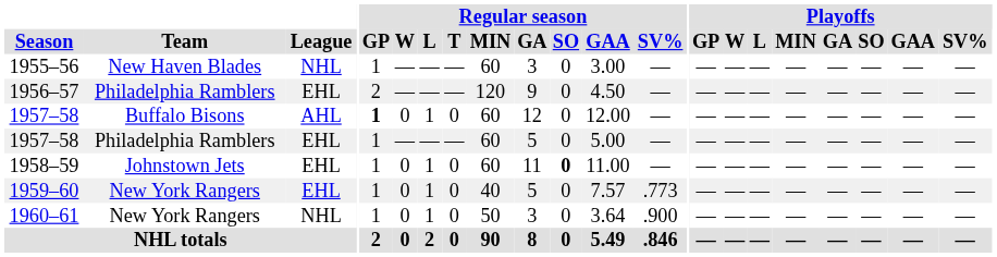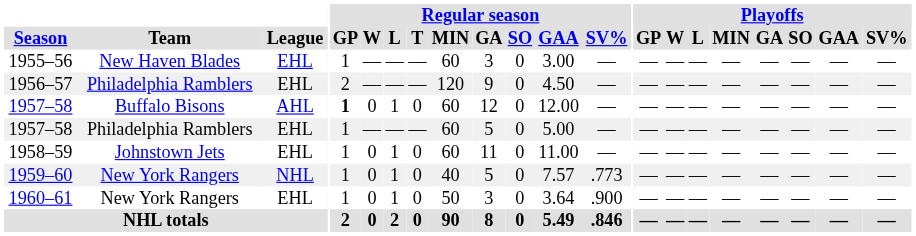 <table border="0" cellpadding="1" cellspacing="0" style="width:90%; text-align:center;">
 <tr bgcolor="#e0e0e0">
 <th colspan="3" bgcolor="#ffffff"></th>
 <th rowspan="99" bgcolor="#ffffff"></th>
 <th colspan="9" bgcolor="#e0e0e0"><a href='#'>Regular season</a></th>
 <th rowspan="99" bgcolor="#ffffff"></th>
 <th colspan="8" bgcolor="#e0e0e0"><a href='#'>Playoffs</a></th>
 </tr>
 <tr bgcolor="#e0e0e0">
 <th><a href='#'>Season</a></th>
 <th>Team</th>
 <th>League</th>
 <th>GP</th>
 <th>W</th>
 <th>L</th>
 <th>T</th>
 <th>MIN</th>
 <th>GA</th>
 <th><a href='#'>SO</a></th>
 <th><a href='#'>GAA</a></th>
 <th><a href='#'>SV%</a></th>
 <th>GP</th>
 <th>W</th>
 <th>L</th>
 <th>MIN</th>
 <th>GA</th>
 <th>SO</th>
 <th>GAA</th>
 <th>SV%</th>
 </tr>
 <tr>
 <td>1955–56</td>
 <td><a href='#'>New Haven Blades</a></td>
-<td><a href='#'>NHL</a></td>
+<td><a href='#'>EHL</a></td>
 <td>1</td>
 <td>—</td>
 <td>—</td>
 <td>—</td>
 <td>60</td>
 <td>3</td>
 <td>0</td>
 <td>3.00</td>
 <td>—</td>
 <td>—</td>
 <td>—</td>
 <td>—</td>
 <td>—</td>
 <td>—</td>
 <td>—</td>
 <td>—</td>
 <td>—</td>
 </tr>
 <tr bgcolor="#f0f0f0">
 <td>1956–57</td>
 <td><a href='#'>Philadelphia Ramblers</a></td>
 <td>EHL</td>
 <td>2</td>
 <td>—</td>
 <td>—</td>
 <td>—</td>
 <td>120</td>
 <td>9</td>
 <td>0</td>
 <td>4.50</td>
 <td>—</td>
 <td>—</td>
 <td>—</td>
 <td>—</td>
 <td>—</td>
 <td>—</td>
 <td>—</td>
 <td>—</td>
 <td>—</td>
 </tr>
 <tr>
 <td><a href='#'>1957–58</a></td>
 <td><a href='#'>Buffalo Bisons</a></td>
 <td><a href='#'>AHL</a></td>
 <td><strong>1</strong></td>
 <td>0</td>
 <td>1</td>
 <td>0</td>
 <td>60</td>
 <td>12</td>
 <td>0</td>
 <td>12.00</td>
 <td>—</td>
 <td>—</td>
 <td>—</td>
 <td>—</td>
 <td>—</td>
 <td>—</td>
 <td>—</td>
 <td>—</td>
 <td>—</td>
 </tr>
 <tr bgcolor="#f0f0f0">
 <td>1957–58</td>
 <td>Philadelphia Ramblers</td>
 <td>EHL</td>
 <td>1</td>
 <td>—</td>
 <td>—</td>
 <td>—</td>
 <td>60</td>
 <td>5</td>
 <td>0</td>
 <td>5.00</td>
 <td>—</td>
 <td>—</td>
 <td>—</td>
 <td>—</td>
 <td>—</td>
 <td>—</td>
 <td>—</td>
 <td>—</td>
 <td>—</td>
 </tr>
 <tr>
 <td>1958–59</td>
 <td><a href='#'>Johnstown Jets</a></td>
 <td>EHL</td>
 <td>1</td>
 <td>0</td>
 <td>1</td>
 <td>0</td>
 <td>60</td>
 <td>11</td>
-<td><strong>0</strong></td>
+<td>0</td>
 <td>11.00</td>
 <td>—</td>
 <td>—</td>
 <td>—</td>
 <td>—</td>
 <td>—</td>
 <td>—</td>
 <td>—</td>
 <td>—</td>
 <td>—</td>
 </tr>
 <tr bgcolor="#f0f0f0">
 <td><a href='#'>1959–60</a></td>
 <td><a href='#'>New York Rangers</a></td>
-<td><a href='#'>EHL</a></td>
+<td><a href='#'>NHL</a></td>
 <td>1</td>
 <td>0</td>
 <td>1</td>
 <td>0</td>
 <td>40</td>
 <td>5</td>
 <td>0</td>
 <td>7.57</td>
 <td>.773</td>
 <td>—</td>
 <td>—</td>
 <td>—</td>
 <td>—</td>
 <td>—</td>
 <td>—</td>
 <td>—</td>
 <td>—</td>
 </tr>
 <tr>
 <td><a href='#'>1960–61</a></td>
 <td>New York Rangers</td>
-<td>NHL</td>
+<td>EHL</td>
 <td>1</td>
 <td>0</td>
 <td>1</td>
 <td>0</td>
 <td>50</td>
 <td>3</td>
 <td>0</td>
 <td>3.64</td>
 <td>.900</td>
 <td>—</td>
 <td>—</td>
 <td>—</td>
 <td>—</td>
 <td>—</td>
 <td>—</td>
 <td>—</td>
 <td>—</td>
 </tr>
 <tr bgcolor="#e0e0e0">
 <th colspan=3>NHL totals</th>
 <th>2</th>
 <th>0</th>
 <th>2</th>
 <th>0</th>
 <th>90</th>
 <th>8</th>
 <th>0</th>
 <th>5.49</th>
 <th>.846</th>
 <th>—</th>
 <th>—</th>
 <th>—</th>
 <th>—</th>
 <th>—</th>
 <th>—</th>
 <th>—</th>
 <th>—</th>
 </tr>
 </table>
